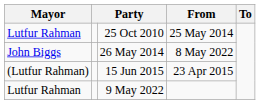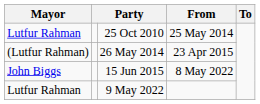 <table class=wikitable>
 <tr>
 <th>Mayor</th>
 <th colspan=2>Party</th>
 <th>From</th>
 <th>To</th>
 </tr>
 <tr>
 <td><a href='#'>Lutfur Rahman</a></td>
 <td></td>
 <td align=right>25 Oct 2010</td>
 <td align=right>25 May 2014</td>
 </tr>
 <tr>
+<td>(Lutfur Rahman)</td>
+<td></td>
+<td align=right>26 May 2014</td>
+<td align=right>23 Apr 2015</td>
+</tr>
+<tr>
 <td><a href='#'>John Biggs</a></td>
 <td></td>
-<td align=right>26 May 2014</td>
+<td align=right>15 Jun 2015</td>
 <td align=right>8 May 2022</td>
-</tr>
-<tr>
-<td>(Lutfur Rahman)</td>
-<td></td>
-<td align=right>15 Jun 2015</td>
-<td align=right>23 Apr 2015</td>
 </tr>
 <tr>
 <td>Lutfur Rahman</td>
 <td></td>
 <td align=right>9 May 2022</td>
 <td></td>
 </tr>
 </table>
